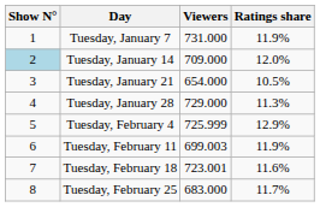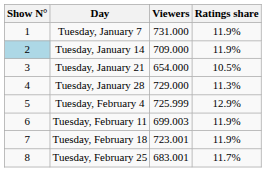 <table class="wikitable sortable centre" style="text-align:center; font-size:90%">
 <tr>
 <th>Show N°</th>
 <th>Day</th>
 <th>Viewers</th>
 <th>Ratings share</th>
 </tr>
 <tr>
 <td>1</td>
 <td>Tuesday, January 7</td>
 <td>731.000</td>
 <td>11.9%</td>
 </tr>
 <tr>
 <td style="background: lightblue;">2</td>
 <td>Tuesday, January 14</td>
 <td>709.000</td>
-<td>12.0%</td>
+<td>11.9%</td>
 </tr>
 <tr>
 <td>3</td>
 <td>Tuesday, January 21</td>
 <td>654.000</td>
 <td>10.5%</td>
 </tr>
 <tr>
 <td>4</td>
 <td>Tuesday, January 28</td>
 <td>729.000</td>
 <td>11.3%</td>
 </tr>
 <tr>
 <td>5</td>
 <td>Tuesday, February 4</td>
 <td>725.999</td>
 <td>12.9%</td>
 </tr>
 <tr>
 <td>6</td>
 <td>Tuesday, February 11</td>
 <td>699.003</td>
 <td>11.9%</td>
 </tr>
 <tr>
 <td>7</td>
 <td>Tuesday, February 18</td>
 <td>723.001</td>
-<td>11.6%</td>
+<td>11.9%</td>
 </tr>
 <tr>
 <td>8</td>
 <td>Tuesday, February 25</td>
-<td>683.000</td>
+<td>683.001</td>
 <td>11.7%</td>
 </tr>
 </table>
